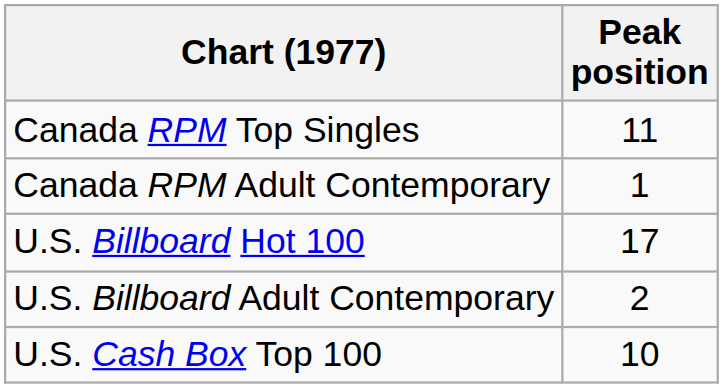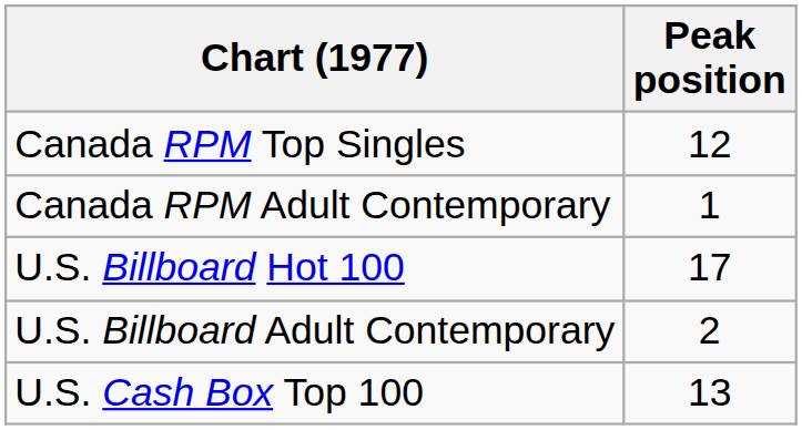 <table class="wikitable sortable">
 <tr>
 <th align="left">Chart (1977)</th>
 <th align="left">Peak<br>position</th>
 </tr>
 <tr>
 <td align="left">Canada <a href='#'><em>RPM</em></a> Top Singles</td>
-<td style="text-align:center;">11</td>
+<td style="text-align:center;">12</td>
 </tr>
 <tr>
 <td align="left">Canada <em>RPM</em> Adult Contemporary</td>
 <td style="text-align:center;">1</td>
 </tr>
 <tr>
 <td align="left">U.S. <em><a href='#'>Billboard</a></em> <a href='#'>Hot 100</a></td>
 <td style="text-align:center;">17</td>
 </tr>
 <tr>
 <td align="left">U.S. <em>Billboard</em> Adult Contemporary</td>
 <td style="text-align:center;">2</td>
 </tr>
 <tr>
 <td align="left">U.S. <em><a href='#'>Cash Box</a></em> Top 100</td>
-<td style="text-align:center;">10</td>
+<td style="text-align:center;">13</td>
 </tr>
 </table>
